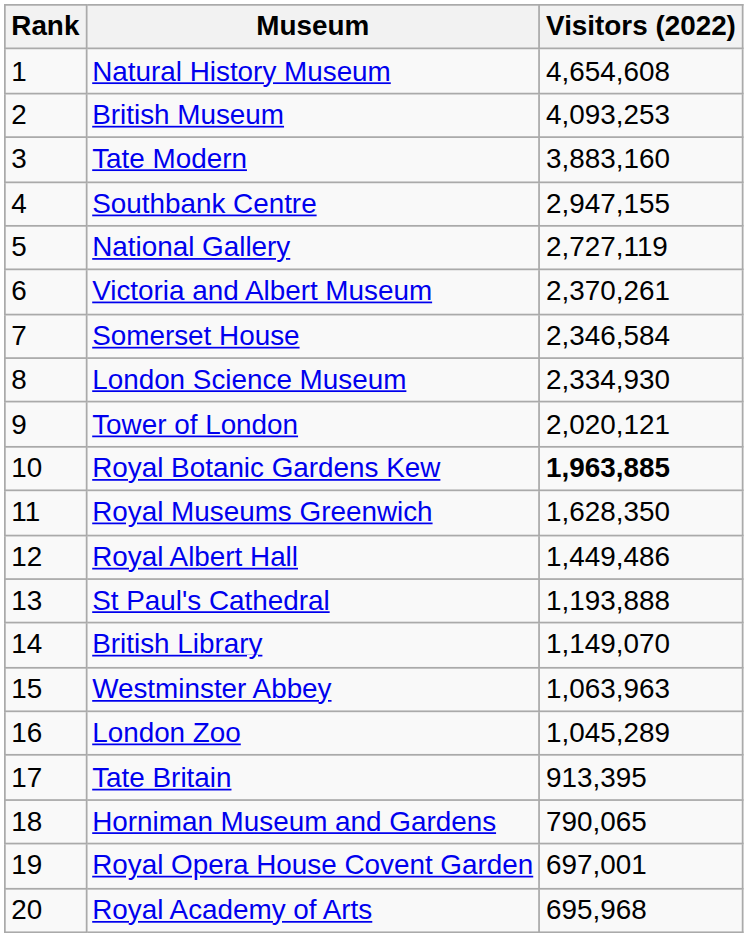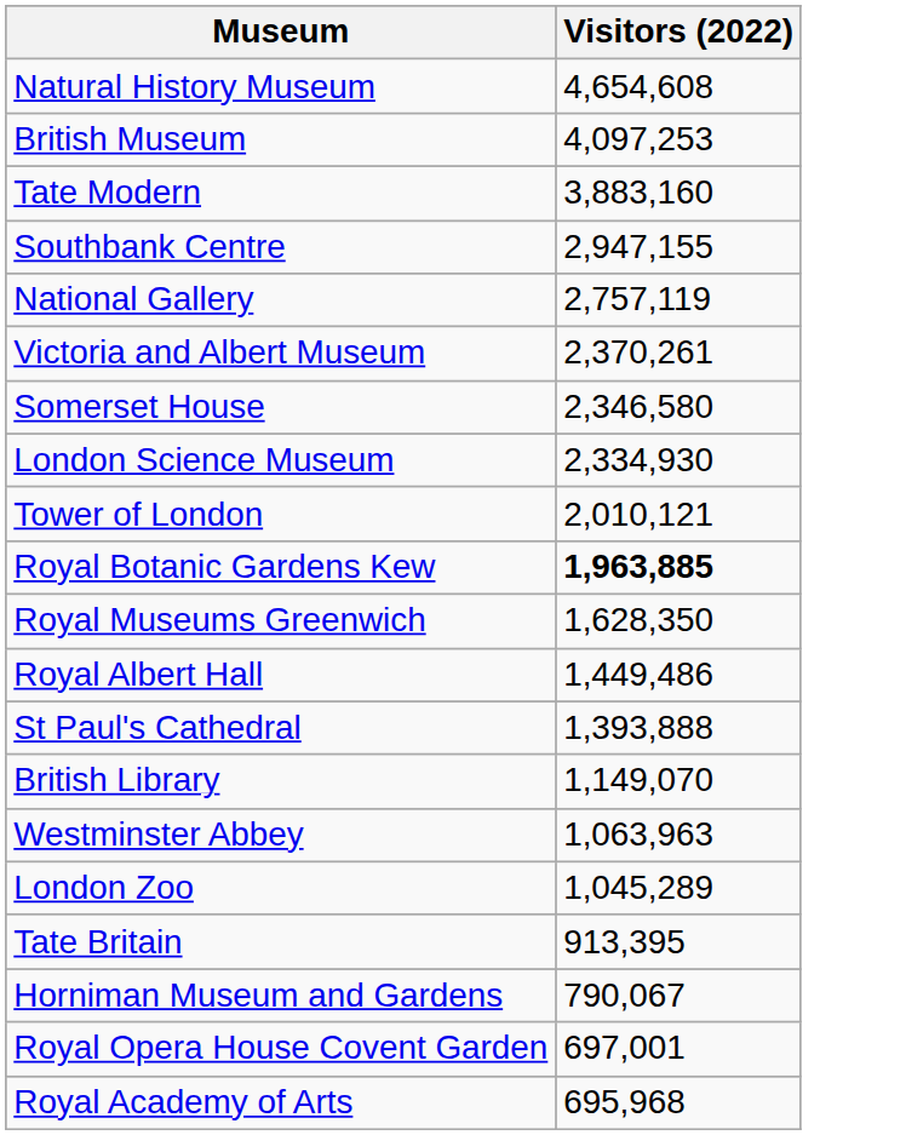 <table class="wikitable sortable col1center col5center">
 <tr>
-<th>Rank</th>
 <th>Museum</th>
 <th>Visitors (2022)</th>
 </tr>
 <tr>
-<td>1</td>
 <td><a href='#'>Natural History Museum</a></td>
 <td>4,654,608</td>
 </tr>
 <tr>
-<td>2</td>
 <td><a href='#'>British Museum</a></td>
-<td>4,093,253</td>
+<td>4,097,253</td>
 </tr>
 <tr>
-<td>3</td>
 <td><a href='#'>Tate Modern</a></td>
 <td>3,883,160</td>
 </tr>
 <tr>
-<td>4</td>
 <td><a href='#'>Southbank Centre</a></td>
 <td>2,947,155</td>
 </tr>
 <tr>
-<td>5</td>
 <td><a href='#'>National Gallery</a></td>
-<td>2,727,119</td>
+<td>2,757,119</td>
 </tr>
 <tr>
-<td>6</td>
 <td><a href='#'>Victoria and Albert Museum</a></td>
 <td>2,370,261</td>
 </tr>
 <tr>
-<td>7</td>
 <td><a href='#'>Somerset House</a></td>
-<td>2,346,584</td>
+<td>2,346,580</td>
 </tr>
 <tr>
-<td>8</td>
 <td><a href='#'>London Science Museum</a></td>
 <td>2,334,930</td>
 </tr>
 <tr>
-<td>9</td>
 <td><a href='#'>Tower of London</a></td>
-<td>2,020,121</td>
+<td>2,010,121</td>
 </tr>
 <tr>
-<td>10</td>
 <td><a href='#'>Royal Botanic Gardens Kew</a></td>
 <td><strong>1,963,885</strong></td>
 </tr>
 <tr>
-<td>11</td>
 <td><a href='#'>Royal Museums Greenwich</a></td>
 <td>1,628,350</td>
 </tr>
 <tr>
-<td>12</td>
 <td><a href='#'>Royal Albert Hall</a></td>
 <td>1,449,486</td>
 </tr>
 <tr>
-<td>13</td>
 <td><a href='#'>St Paul's Cathedral</a></td>
-<td>1,193,888</td>
+<td>1,393,888</td>
 </tr>
 <tr>
-<td>14</td>
 <td><a href='#'>British Library</a></td>
 <td>1,149,070</td>
 </tr>
 <tr>
-<td>15</td>
 <td><a href='#'>Westminster Abbey</a></td>
 <td>1,063,963</td>
 </tr>
 <tr>
-<td>16</td>
 <td><a href='#'>London Zoo</a></td>
 <td>1,045,289</td>
 </tr>
 <tr>
-<td>17</td>
 <td><a href='#'>Tate Britain</a></td>
 <td>913,395</td>
 </tr>
 <tr>
-<td>18</td>
 <td><a href='#'>Horniman Museum and Gardens</a></td>
-<td>790,065</td>
+<td>790,067</td>
 </tr>
 <tr>
-<td>19</td>
 <td><a href='#'>Royal Opera House Covent Garden</a></td>
 <td>697,001</td>
 </tr>
 <tr>
-<td>20</td>
 <td><a href='#'>Royal Academy of Arts</a></td>
 <td>695,968</td>
 </tr>
 </table>
